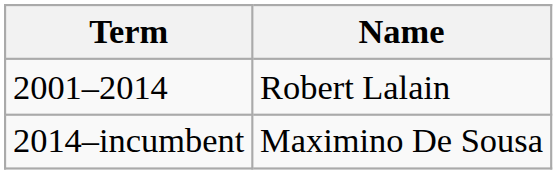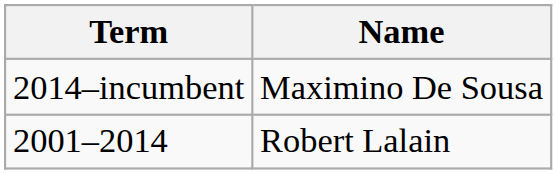 <table class="wikitable">
 <tr>
 <th>Term</th>
 <th>Name</th>
 </tr>
 <tr>
+<td>2014–incumbent</td>
+<td>Maximino De Sousa</td>
+</tr>
+<tr>
 <td>2001–2014</td>
 <td>Robert Lalain</td>
 </tr>
-<tr>
-<td>2014–incumbent</td>
-<td>Maximino De Sousa</td>
-</tr>
 </table>
